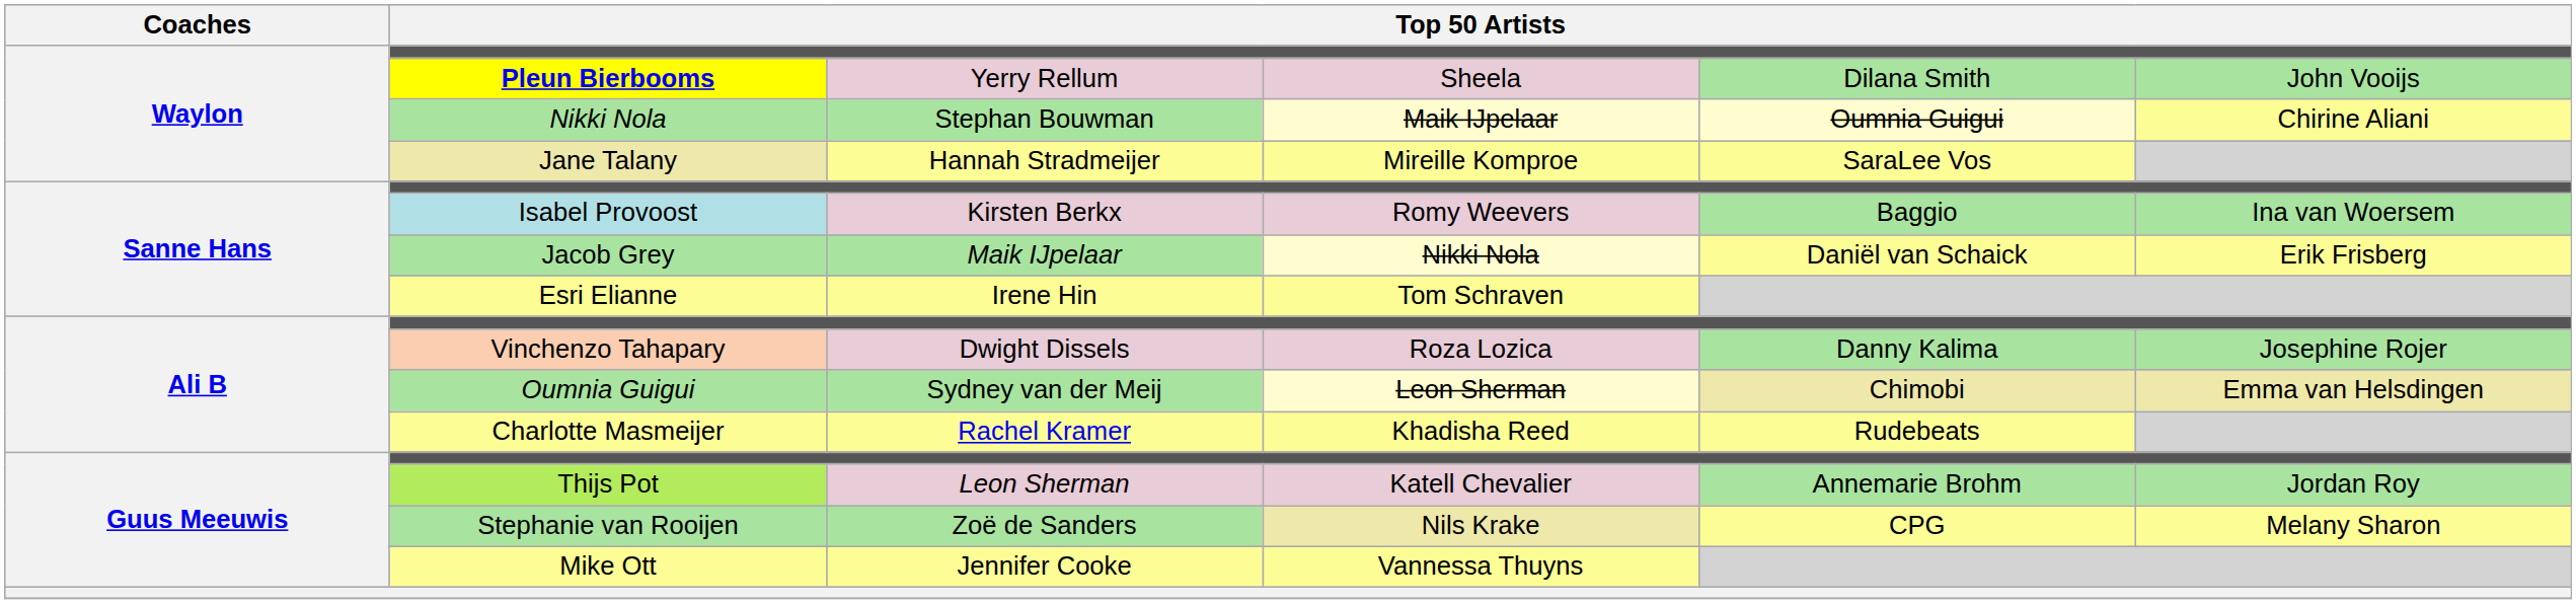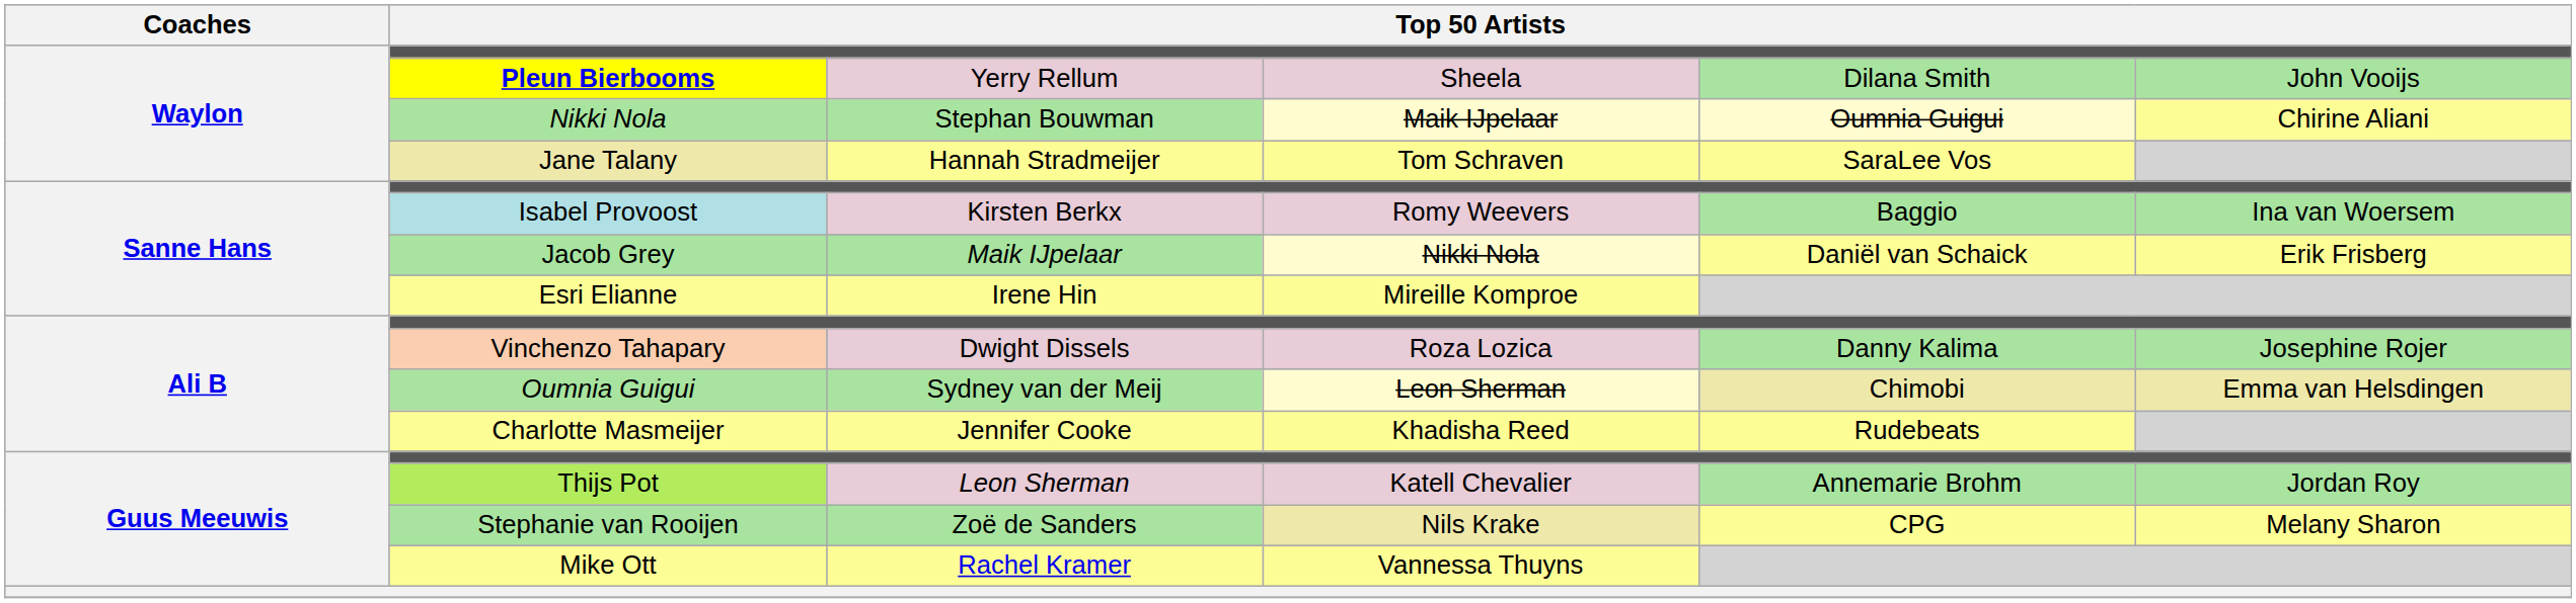 <table class="wikitable" style="text-align:center; width:100%;">
 <tr>
 <th scope="col" width="15%">Coaches</th>
 <th scope="col" width="85%" colspan="5">Top 50 Artists</th>
 </tr>
 <tr>
 <th rowspan="4"><a href='#'>Waylon</a></th>
 <td colspan="5" style="background:#555555"></td>
 </tr>
 <tr>
 <td style="background:Yellow; width:17%"><strong><a href='#'>Pleun Bierbooms</a></strong></td>
 <td style="background:#E8CCD7; width:17%">Yerry Rellum</td>
 <td style="background:#E8CCD7">Sheela</td>
 <td style="background:#A8E4A0; width:17%">Dilana Smith</td>
 <td style="background:#A8E4A0">John Vooijs</td>
 </tr>
 <tr>
 <td style="background:#A8E4A0"><em>Nikki Nola</em></td>
 <td style="background:#A8E4A0">Stephan Bouwman</td>
 <td style="background:#FFFDD0"><s>Maik IJpelaar</s></td>
 <td style="background:#FFFDD0"><s>Oumnia Guigui</s></td>
 <td style="background:#fdfd96">Chirine Aliani</td>
 </tr>
 <tr>
 <td style="background:palegoldenrod">Jane Talany</td>
 <td style="background:#fdfd96">Hannah Stradmeijer</td>
-<td style="background:#fdfd96">Mireille Komproe</td>
+<td style="background:#fdfd96">Tom Schraven</td>
 <td style="background:#fdfd96">SaraLee Vos</td>
 <td style="background:lightgrey" colspan="2"></td>
 </tr>
 <tr>
 <th rowspan="4"><a href='#'>Sanne Hans</a></th>
 <td colspan="5" style="background:#555555"></td>
 </tr>
 <tr>
 <td style="background:#B0E0E6">Isabel Provoost</td>
 <td style="background:#E8CCD7">Kirsten Berkx</td>
 <td style="background:#E8CCD7; width:17%">Romy Weevers</td>
 <td style="background:#A8E4A0">Baggio</td>
 <td style="background:#A8E4A0">Ina van Woersem</td>
 </tr>
 <tr>
 <td style="background:#A8E4A0">Jacob Grey</td>
 <td style="background:#A8E4A0"><em>Maik IJpelaar</em></td>
 <td style="background:#FFFDD0"><s>Nikki Nola</s></td>
 <td style="background:#fdfd96">Daniël van Schaick</td>
 <td style="background:#fdfd96">Erik Frisberg</td>
 </tr>
 <tr>
 <td style="background:#fdfd96">Esri Elianne</td>
 <td style="background:#fdfd96">Irene Hin</td>
-<td style="background:#fdfd96">Tom Schraven</td>
+<td style="background:#fdfd96">Mireille Komproe</td>
 <td style="background:lightgrey" colspan="2"></td>
 </tr>
 <tr>
 <th rowspan="4"><a href='#'>Ali B</a></th>
 <td colspan="5" style="background:#555555"></td>
 </tr>
 <tr>
 <td style="background:#FBCEB1">Vinchenzo Tahapary</td>
 <td style="background:#E8CCD7">Dwight Dissels</td>
 <td style="background:#E8CCD7">Roza Lozica</td>
 <td style="background:#A8E4A0">Danny Kalima</td>
 <td style="background:#A8E4A0">Josephine Rojer</td>
 </tr>
 <tr>
 <td style="background:#A8E4A0"><em>Oumnia Guigui</em></td>
 <td style="background:#A8E4A0">Sydney van der Meij</td>
 <td style="background:#FFFDD0"><s>Leon Sherman</s></td>
 <td style="background:palegoldenrod">Chimobi</td>
 <td style="background:palegoldenrod">Emma van Helsdingen</td>
 </tr>
 <tr>
 <td style="background:#fdfd96">Charlotte Masmeijer</td>
-<td style="background:#fdfd96"><a href='#'>Rachel Kramer</a></td>
+<td style="background:#fdfd96">Jennifer Cooke</td>
 <td style="background:#fdfd96">Khadisha Reed</td>
 <td style="background:#fdfd96">Rudebeats</td>
 <td style="background:lightgrey" colspan="2"></td>
 </tr>
 <tr>
 <th rowspan="4"><a href='#'>Guus Meeuwis</a></th>
 <td colspan="5" style="background:#555555"></td>
 </tr>
 <tr>
 <td style="background:#B2EC5D">Thijs Pot</td>
 <td style="background:#E8CCD7"><em>Leon Sherman</em></td>
 <td style="background:#E8CCD7">Katell Chevalier</td>
 <td style="background:#A8E4A0">Annemarie Brohm</td>
 <td style="background:#A8E4A0; width:17%">Jordan Roy</td>
 </tr>
 <tr>
 <td style="background:#A8E4A0">Stephanie van Rooijen</td>
 <td style="background:#A8E4A0">Zoë de Sanders</td>
 <td style="background:palegoldenrod">Nils Krake</td>
 <td style="background:#fdfd96">CPG</td>
 <td style="background:#fdfd96">Melany Sharon</td>
 </tr>
 <tr>
 <td style="background:#fdfd96">Mike Ott</td>
-<td style="background:#fdfd96">Jennifer Cooke</td>
+<td style="background:#fdfd96"><a href='#'>Rachel Kramer</a></td>
 <td style="background:#fdfd96">Vannessa Thuyns</td>
 <td style="background:lightgrey" colspan="2"></td>
 </tr>
 <tr>
 <th style="font-size:90%; line-height:12px" colspan="7"><small></small></th>
 </tr>
 <tr>
 </tr>
 </table>
